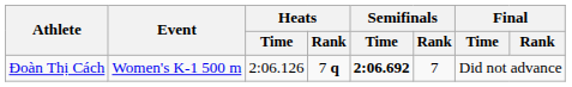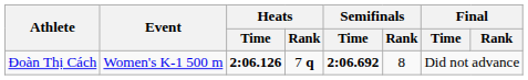 <table class="wikitable" style="font-size:90%">
 <tr>
 <th rowspan=2>Athlete</th>
 <th rowspan=2>Event</th>
 <th colspan=2>Heats</th>
 <th colspan=2>Semifinals</th>
 <th colspan=2>Final</th>
 </tr>
 <tr style="font-size:95%">
 <th>Time</th>
 <th>Rank</th>
 <th>Time</th>
 <th>Rank</th>
 <th>Time</th>
 <th>Rank</th>
 </tr>
 <tr align=center>
 <td align=left><a href='#'>Đoàn Thị Cách</a></td>
 <td align=left><a href='#'>Women's K-1 500 m</a></td>
-<td>2:06.126</td>
+<td><strong>2:06.126</strong></td>
 <td>7 <strong>q</strong></td>
 <td><strong>2:06.692</strong></td>
-<td>7</td>
+<td>8</td>
 <td colspan=2>Did not advance</td>
 </tr>
 </table>
